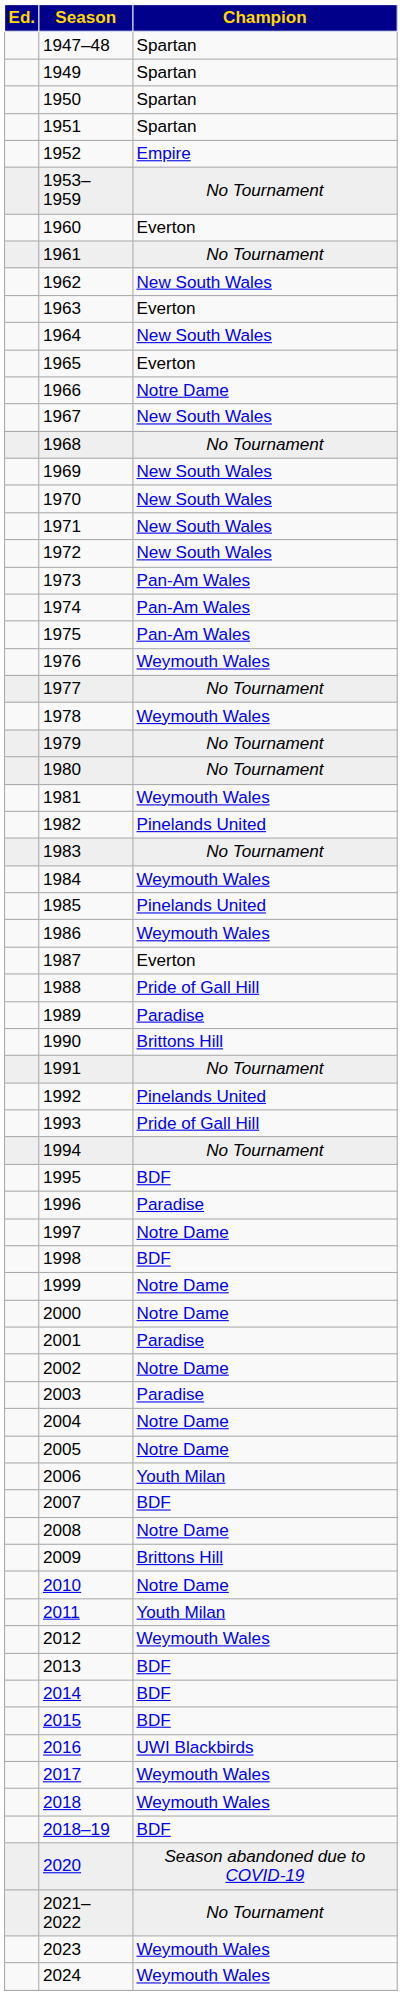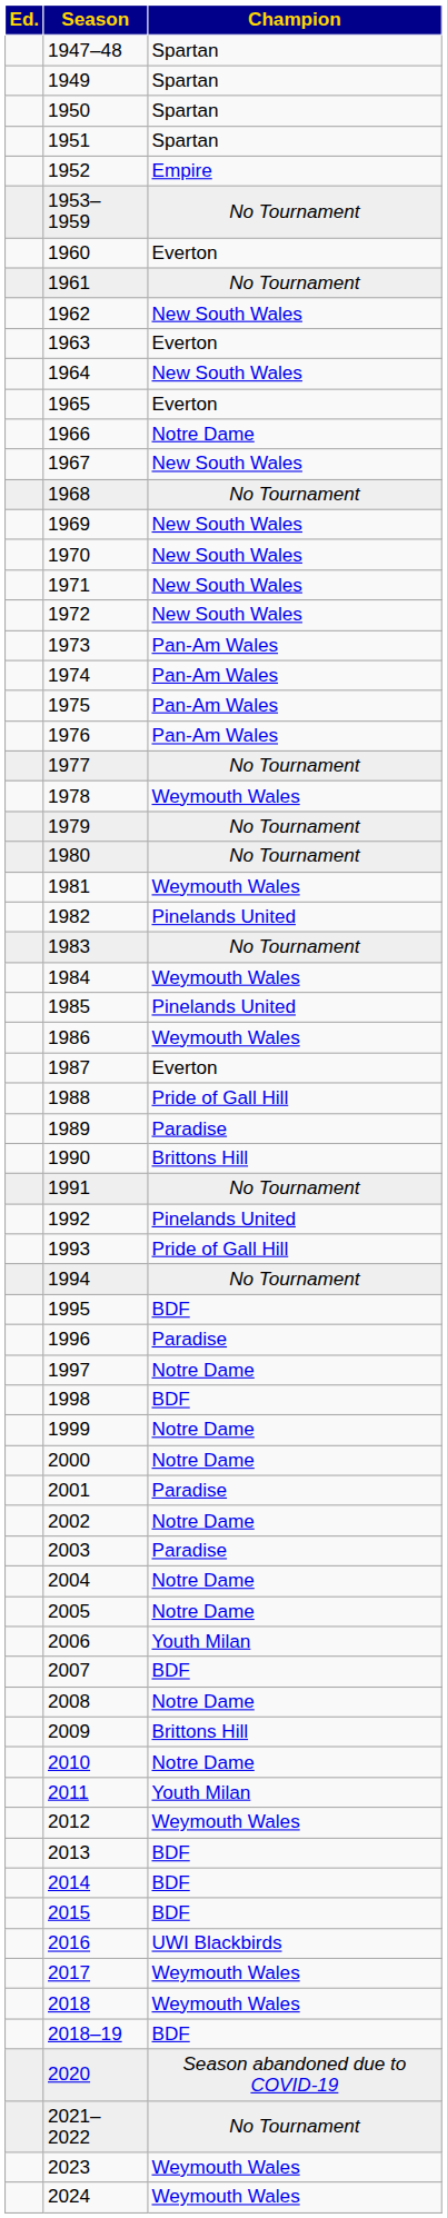 <table class="wikitable sortable">
 <tr>
 <th width=px style="background:darkblue; color:gold; border:1px solid white;">Ed.</th>
 <th width=80px style="background:darkblue; color:gold; border:1px solid white;">Season</th>
 <th width=240px style="background:darkblue; color:gold; border:1px solid white;">Champion</th>
 </tr>
 <tr>
 <td></td>
 <td>1947–48</td>
 <td>Spartan</td>
 </tr>
 <tr>
 <td></td>
 <td>1949</td>
 <td>Spartan</td>
 </tr>
 <tr>
 <td></td>
 <td>1950</td>
 <td>Spartan</td>
 </tr>
 <tr>
 <td></td>
 <td>1951</td>
 <td>Spartan</td>
 </tr>
 <tr>
 <td></td>
 <td>1952</td>
 <td><a href='#'>Empire</a></td>
 </tr>
 <tr bgcolor=#efefef>
 <td></td>
 <td>1953–1959</td>
 <td style="text-align:center;"><em>No Tournament</em></td>
 </tr>
 <tr>
 <td></td>
 <td>1960</td>
 <td>Everton</td>
 </tr>
 <tr bgcolor=#efefef>
 <td></td>
 <td>1961</td>
 <td style="text-align:center;"><em>No Tournament</em></td>
 </tr>
 <tr>
 <td></td>
 <td>1962</td>
 <td><a href='#'>New South Wales</a></td>
 </tr>
 <tr>
 <td></td>
 <td>1963</td>
 <td>Everton</td>
 </tr>
 <tr>
 <td></td>
 <td>1964</td>
 <td><a href='#'>New South Wales</a></td>
 </tr>
 <tr>
 <td></td>
 <td>1965</td>
 <td>Everton</td>
 </tr>
 <tr>
 <td></td>
 <td>1966</td>
 <td><a href='#'>Notre Dame</a></td>
 </tr>
 <tr>
 <td></td>
 <td>1967</td>
 <td><a href='#'>New South Wales</a></td>
 </tr>
 <tr bgcolor=#efefef>
 <td></td>
 <td>1968</td>
 <td style="text-align:center;"><em>No Tournament</em></td>
 </tr>
 <tr>
 <td></td>
 <td>1969</td>
 <td><a href='#'>New South Wales</a></td>
 </tr>
 <tr>
 <td></td>
 <td>1970</td>
 <td><a href='#'>New South Wales</a></td>
 </tr>
 <tr>
 <td></td>
 <td>1971</td>
 <td><a href='#'>New South Wales</a></td>
 </tr>
 <tr>
 <td></td>
 <td>1972</td>
 <td><a href='#'>New South Wales</a></td>
 </tr>
 <tr>
 <td></td>
 <td>1973</td>
 <td><a href='#'>Pan-Am Wales</a></td>
 </tr>
 <tr>
 <td></td>
 <td>1974</td>
 <td><a href='#'>Pan-Am Wales</a></td>
 </tr>
 <tr>
 <td></td>
 <td>1975</td>
 <td><a href='#'>Pan-Am Wales</a></td>
 </tr>
 <tr>
 <td></td>
 <td>1976</td>
-<td><a href='#'>Weymouth Wales</a></td>
+<td><a href='#'>Pan-Am Wales</a></td>
 </tr>
 <tr bgcolor=#efefef>
 <td></td>
 <td>1977</td>
 <td style="text-align:center;"><em>No Tournament</em></td>
 </tr>
 <tr>
 <td></td>
 <td>1978</td>
 <td><a href='#'>Weymouth Wales</a></td>
 </tr>
 <tr bgcolor=#efefef>
 <td></td>
 <td>1979</td>
 <td style="text-align:center;"><em>No Tournament</em></td>
 </tr>
 <tr bgcolor=#efefef>
 <td></td>
 <td>1980</td>
 <td style="text-align:center;"><em>No Tournament</em></td>
 </tr>
 <tr>
 <td></td>
 <td>1981</td>
 <td><a href='#'>Weymouth Wales</a></td>
 </tr>
 <tr>
 <td></td>
 <td>1982</td>
 <td><a href='#'>Pinelands United</a></td>
 </tr>
 <tr bgcolor=#efefef>
 <td></td>
 <td>1983</td>
 <td style="text-align:center;"><em>No Tournament</em></td>
 </tr>
 <tr>
 <td></td>
 <td>1984</td>
 <td><a href='#'>Weymouth Wales</a></td>
 </tr>
 <tr>
 <td></td>
 <td>1985</td>
 <td><a href='#'>Pinelands United</a></td>
 </tr>
 <tr>
 <td></td>
 <td>1986</td>
 <td><a href='#'>Weymouth Wales</a></td>
 </tr>
 <tr>
 <td></td>
 <td>1987</td>
 <td>Everton</td>
 </tr>
 <tr>
 <td></td>
 <td>1988</td>
 <td><a href='#'>Pride of Gall Hill</a></td>
 </tr>
 <tr>
 <td></td>
 <td>1989</td>
 <td><a href='#'>Paradise</a></td>
 </tr>
 <tr>
 <td></td>
 <td>1990</td>
 <td><a href='#'>Brittons Hill</a></td>
 </tr>
 <tr bgcolor=#efefef>
 <td></td>
 <td>1991</td>
 <td style="text-align:center;"><em>No Tournament</em></td>
 </tr>
 <tr>
 <td></td>
 <td>1992</td>
 <td><a href='#'>Pinelands United</a></td>
 </tr>
 <tr>
 <td></td>
 <td>1993</td>
 <td><a href='#'>Pride of Gall Hill</a></td>
 </tr>
 <tr bgcolor=#efefef>
 <td></td>
 <td>1994</td>
 <td style="text-align:center;"><em>No Tournament</em></td>
 </tr>
 <tr>
 <td></td>
 <td>1995</td>
 <td><a href='#'>BDF</a></td>
 </tr>
 <tr>
 <td></td>
 <td>1996</td>
 <td><a href='#'>Paradise</a></td>
 </tr>
 <tr>
 <td></td>
 <td>1997</td>
 <td><a href='#'>Notre Dame</a></td>
 </tr>
 <tr>
 <td></td>
 <td>1998</td>
 <td><a href='#'>BDF</a></td>
 </tr>
 <tr>
 <td></td>
 <td>1999</td>
 <td><a href='#'>Notre Dame</a></td>
 </tr>
 <tr>
 <td></td>
 <td>2000</td>
 <td><a href='#'>Notre Dame</a></td>
 </tr>
 <tr>
 <td></td>
 <td>2001</td>
 <td><a href='#'>Paradise</a></td>
 </tr>
 <tr>
 <td></td>
 <td>2002</td>
 <td><a href='#'>Notre Dame</a></td>
 </tr>
 <tr>
 <td></td>
 <td>2003</td>
 <td><a href='#'>Paradise</a></td>
 </tr>
 <tr>
 <td></td>
 <td>2004</td>
 <td><a href='#'>Notre Dame</a></td>
 </tr>
 <tr>
 <td></td>
 <td>2005</td>
 <td><a href='#'>Notre Dame</a></td>
 </tr>
 <tr>
 <td></td>
 <td>2006</td>
 <td><a href='#'>Youth Milan</a></td>
 </tr>
 <tr>
 <td></td>
 <td>2007</td>
 <td><a href='#'>BDF</a></td>
 </tr>
 <tr>
 <td></td>
 <td>2008</td>
 <td><a href='#'>Notre Dame</a></td>
 </tr>
 <tr>
 <td></td>
 <td>2009</td>
 <td><a href='#'>Brittons Hill</a></td>
 </tr>
 <tr>
 <td></td>
 <td><a href='#'>2010</a></td>
 <td><a href='#'>Notre Dame</a></td>
 </tr>
 <tr>
 <td></td>
 <td><a href='#'>2011</a></td>
 <td><a href='#'>Youth Milan</a></td>
 </tr>
 <tr>
 <td></td>
 <td>2012</td>
 <td><a href='#'>Weymouth Wales</a></td>
 </tr>
 <tr>
 <td></td>
 <td>2013</td>
 <td><a href='#'>BDF</a></td>
 </tr>
 <tr>
 <td></td>
 <td><a href='#'>2014</a></td>
 <td><a href='#'>BDF</a></td>
 </tr>
 <tr>
 <td></td>
 <td><a href='#'>2015</a></td>
 <td><a href='#'>BDF</a></td>
 </tr>
 <tr>
 <td></td>
 <td><a href='#'>2016</a></td>
 <td><a href='#'>UWI Blackbirds</a></td>
 </tr>
 <tr>
 <td></td>
 <td><a href='#'>2017</a></td>
 <td><a href='#'>Weymouth Wales</a></td>
 </tr>
 <tr>
 <td></td>
 <td><a href='#'>2018</a></td>
 <td><a href='#'>Weymouth Wales</a></td>
 </tr>
 <tr>
 <td></td>
 <td><a href='#'>2018–19</a></td>
 <td><a href='#'>BDF</a></td>
 </tr>
 <tr bgcolor=#efefef>
 <td></td>
 <td><a href='#'>2020</a></td>
 <td style="text-align:center;"><em>Season abandoned due to <a href='#'>COVID-19</a></em></td>
 </tr>
 <tr bgcolor=#efefef>
 <td></td>
 <td>2021–2022</td>
 <td style="text-align:center;"><em>No Tournament</em></td>
 </tr>
 <tr>
 <td></td>
 <td>2023</td>
 <td><a href='#'>Weymouth Wales</a></td>
 </tr>
 <tr>
 <td></td>
 <td>2024</td>
 <td><a href='#'>Weymouth Wales</a></td>
 </tr>
 </table>
